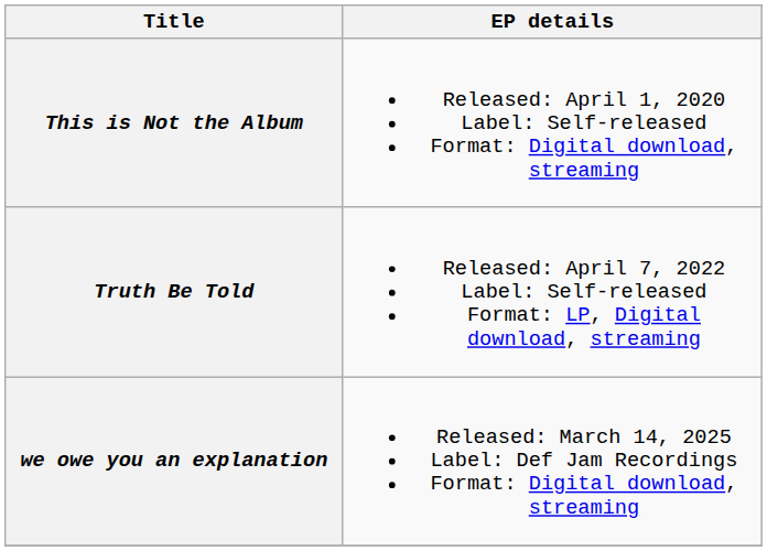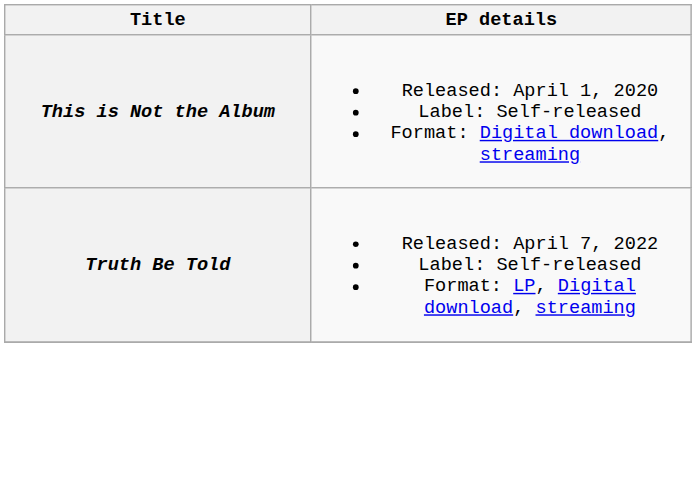 <table class="wikitable plainrowheaders" style="text-align:center;">
 <tr>
 <th rowspan="1" scope="col" style="width:16em;">Title</th>
 <th rowspan="1" scope="col" style="width:20em;">EP details</th>
 </tr>
 <tr>
 <th scope="row"><em>This is Not the Album</em></th>
 <td><br><ul><li>Released: April 1, 2020</li><li>Label: Self-released</li><li>Format: <a href='#'>Digital download</a>, <a href='#'>streaming</a></li></ul></td>
 </tr>
 <tr>
 <th scope="row"><em>Truth Be Told</em></th>
 <td><br><ul><li>Released: April 7, 2022</li><li>Label: Self-released</li><li>Format: <a href='#'>LP</a>, <a href='#'>Digital download</a>, <a href='#'>streaming</a></li></ul></td>
 </tr>
 <tr>
-<th scope="row"><em>we owe you an explanation</em></th>
-<td><br><ul><li>Released: March 14, 2025</li><li>Label: Def Jam Recordings</li><li>Format: <a href='#'>Digital download</a>, <a href='#'>streaming</a></li></ul></td>
-</tr>
-<tr>
 </tr>
 </table>
